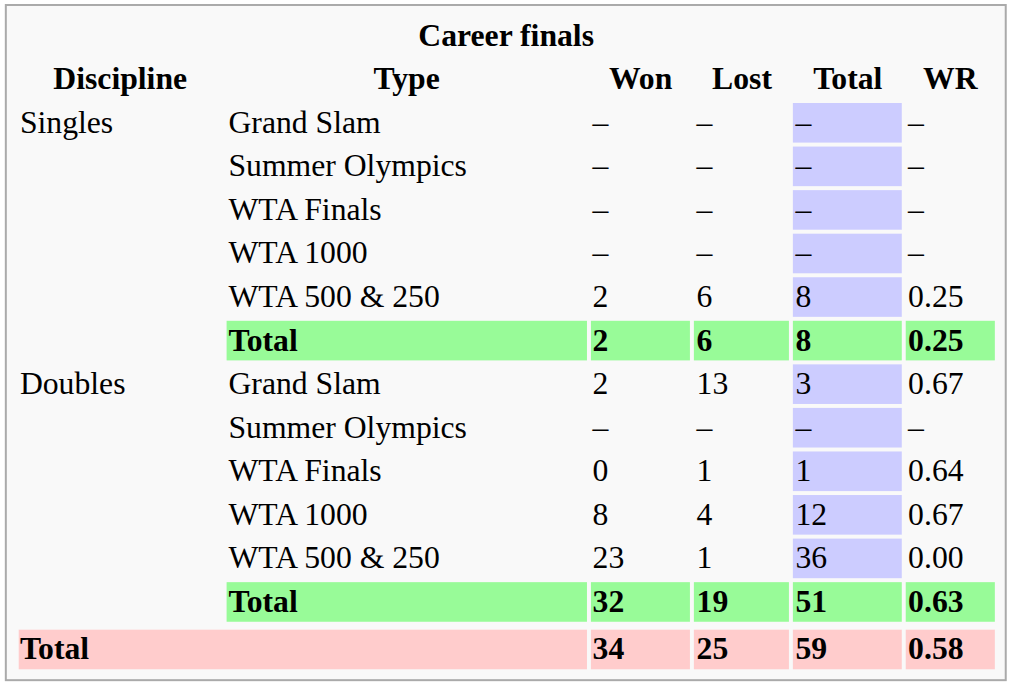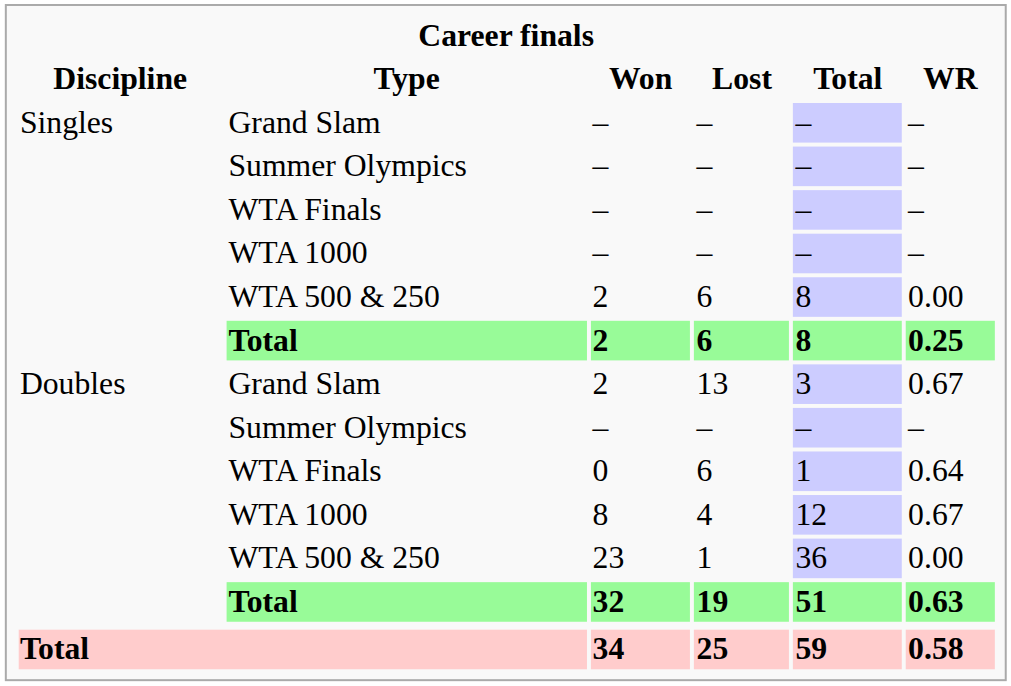 <table class="infobox vcard vevent nowrap" width=40%>
 <tr>
 <th colspan=6>Career finals</th>
 </tr>
 <tr>
 <th>Discipline</th>
 <th>Type</th>
 <th>Won</th>
 <th>Lost</th>
 <th>Total</th>
 <th>WR</th>
 </tr>
 <tr>
 <td rowspan="6">Singles</td>
 <td>Grand Slam</td>
 <td>–</td>
 <td>–</td>
 <td bgcolor=ccccff>–</td>
 <td>–</td>
 </tr>
 <tr>
 <td>Summer Olympics</td>
 <td>–</td>
 <td>–</td>
 <td bgcolor=ccccff>–</td>
 <td>–</td>
 </tr>
 <tr>
 <td>WTA Finals</td>
 <td>–</td>
 <td>–</td>
 <td bgcolor=ccccff>–</td>
 <td>–</td>
 </tr>
 <tr>
 <td>WTA 1000</td>
 <td>–</td>
 <td>–</td>
 <td bgcolor=ccccff>–</td>
 <td>–</td>
 </tr>
 <tr>
 <td>WTA 500 & 250</td>
 <td>2</td>
 <td>6</td>
 <td bgcolor=ccccff>8</td>
-<td>0.25</td>
+<td>0.00</td>
 </tr>
 <tr bgcolor=98FB98>
 <td><strong>Total</strong></td>
 <td><strong>2</strong></td>
 <td><strong>6</strong></td>
 <td><strong>8</strong></td>
 <td><strong>0.25</strong></td>
 </tr>
 <tr>
 <td rowspan=6>Doubles</td>
 <td>Grand Slam</td>
 <td>2</td>
 <td>13</td>
 <td bgcolor=ccccff>3</td>
 <td>0.67</td>
 </tr>
 <tr>
 <td>Summer Olympics</td>
 <td>–</td>
 <td>–</td>
 <td bgcolor=ccccff>–</td>
 <td>–</td>
 </tr>
 <tr>
 <td>WTA Finals</td>
 <td>0</td>
-<td>1</td>
+<td>6</td>
 <td bgcolor=ccccff>1</td>
 <td>0.64</td>
 </tr>
 <tr>
 <td>WTA 1000</td>
 <td>8</td>
 <td>4</td>
 <td bgcolor=ccccff>12</td>
 <td>0.67</td>
 </tr>
 <tr>
 <td>WTA 500 & 250</td>
 <td>23</td>
 <td>1</td>
 <td bgcolor=ccccff>36</td>
 <td>0.00</td>
 </tr>
 <tr bgcolor=98FB98>
 <td><strong>Total</strong></td>
 <td><strong>32</strong></td>
 <td><strong>19</strong></td>
 <td><strong>51</strong></td>
 <td><strong>0.63</strong></td>
 </tr>
 <tr>
 </tr>
 <tr bgcolor=FFCCCC>
 <td colspan=2><strong>Total</strong></td>
 <td><strong>34</strong></td>
 <td><strong>25</strong></td>
 <td><strong>59</strong></td>
 <td><strong>0.58</strong></td>
 </tr>
 </table>
